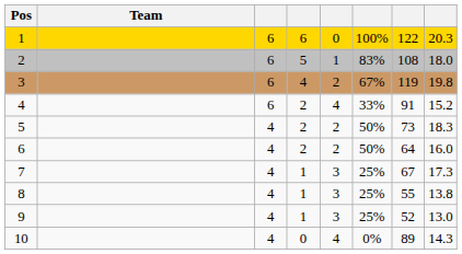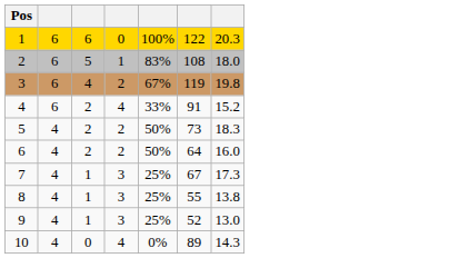 <table class="wikitable" style="text-align:center">
 <tr>
 <th width=30>Pos</th>
-<th width=240>Team</th>
 <th width=30></th>
 <th width=30></th>
 <th width=30></th>
 <th width=30></th>
 <th width=30></th>
 <th width=30></th>
 </tr>
 <tr bgcolor=gold>
 <td>1</td>
-<td align=left></td>
 <td>6</td>
 <td>6</td>
 <td>0</td>
 <td>100%</td>
 <td>122</td>
 <td>20.3</td>
 </tr>
 <tr bgcolor=silver>
 <td>2</td>
-<td align=left></td>
 <td>6</td>
 <td>5</td>
 <td>1</td>
 <td>83%</td>
 <td>108</td>
 <td>18.0</td>
 </tr>
 <tr bgcolor=cc9966>
 <td>3</td>
-<td align=left></td>
 <td>6</td>
 <td>4</td>
 <td>2</td>
 <td>67%</td>
 <td>119</td>
 <td>19.8</td>
 </tr>
 <tr>
 <td>4</td>
-<td align=left></td>
 <td>6</td>
 <td>2</td>
 <td>4</td>
 <td>33%</td>
 <td>91</td>
 <td>15.2</td>
 </tr>
 <tr>
 <td>5</td>
-<td align=left></td>
 <td>4</td>
 <td>2</td>
 <td>2</td>
 <td>50%</td>
 <td>73</td>
 <td>18.3</td>
 </tr>
 <tr>
 <td>6</td>
-<td align=left></td>
 <td>4</td>
 <td>2</td>
 <td>2</td>
 <td>50%</td>
 <td>64</td>
 <td>16.0</td>
 </tr>
 <tr>
 <td>7</td>
-<td align=left></td>
 <td>4</td>
 <td>1</td>
 <td>3</td>
 <td>25%</td>
 <td>67</td>
 <td>17.3</td>
 </tr>
 <tr>
 <td>8</td>
-<td align=left></td>
 <td>4</td>
 <td>1</td>
 <td>3</td>
 <td>25%</td>
 <td>55</td>
 <td>13.8</td>
 </tr>
 <tr>
 <td>9</td>
-<td align=left></td>
 <td>4</td>
 <td>1</td>
 <td>3</td>
 <td>25%</td>
 <td>52</td>
 <td>13.0</td>
 </tr>
 <tr>
 <td>10</td>
-<td align=left></td>
 <td>4</td>
 <td>0</td>
 <td>4</td>
 <td>0%</td>
 <td>89</td>
 <td>14.3</td>
 </tr>
 </table>
